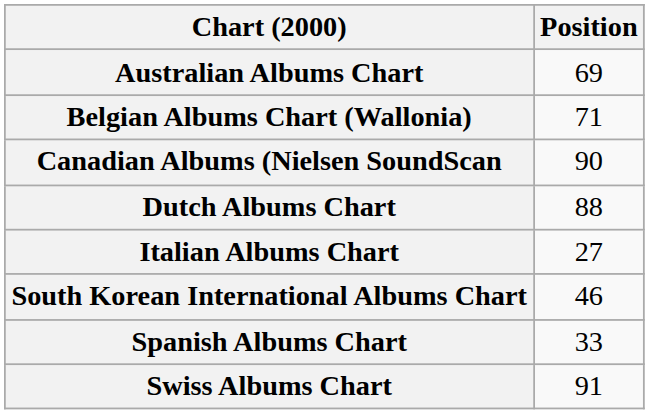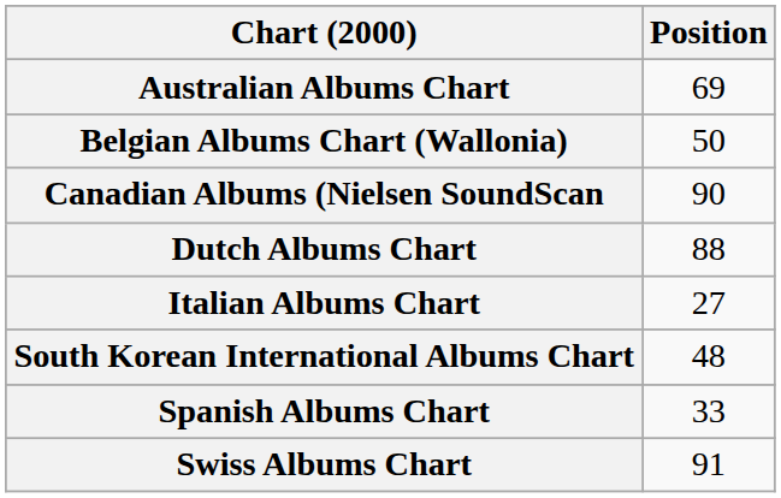 <table class="wikitable plainrowheaders" style="text-align:center;">
 <tr>
 <th>Chart (2000)</th>
 <th>Position</th>
 </tr>
 <tr>
 <th scope="row">Australian Albums Chart</th>
 <td>69</td>
 </tr>
 <tr>
 <th scope="row">Belgian Albums Chart (Wallonia)</th>
-<td>71</td>
+<td>50</td>
 </tr>
 <tr>
 <th scope="row">Canadian Albums (Nielsen SoundScan</th>
 <td>90</td>
 </tr>
 <tr>
 <th scope="row">Dutch Albums Chart</th>
 <td>88</td>
 </tr>
 <tr>
 <th scope="row">Italian Albums Chart</th>
 <td>27</td>
 </tr>
 <tr>
 <th scope="row">South Korean International Albums Chart</th>
-<td>46</td>
+<td>48</td>
 </tr>
 <tr>
 <th scope="row">Spanish Albums Chart</th>
 <td>33</td>
 </tr>
 <tr>
 <th scope="row">Swiss Albums Chart</th>
 <td>91</td>
 </tr>
 </table>
